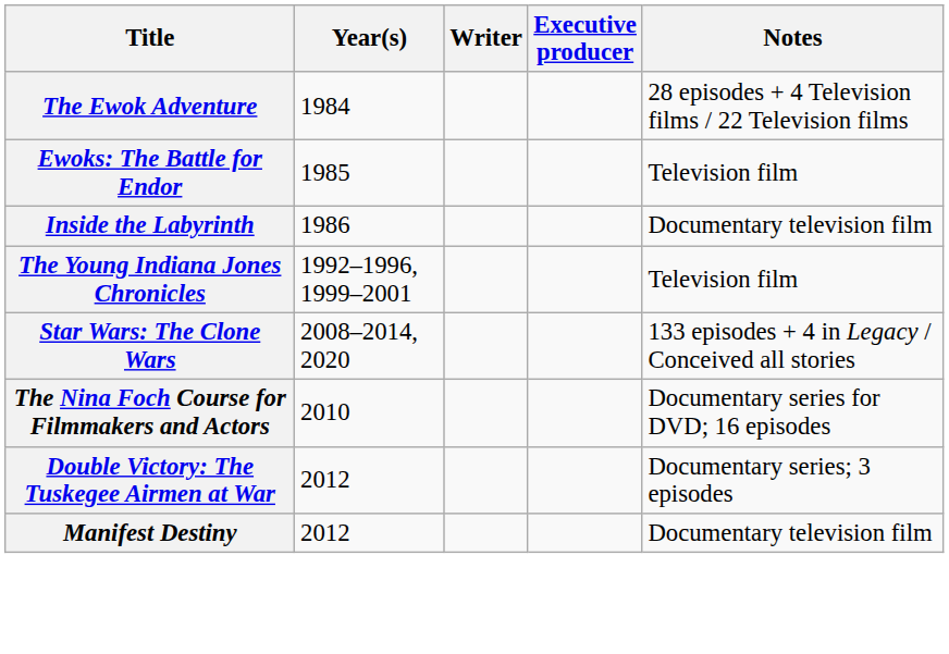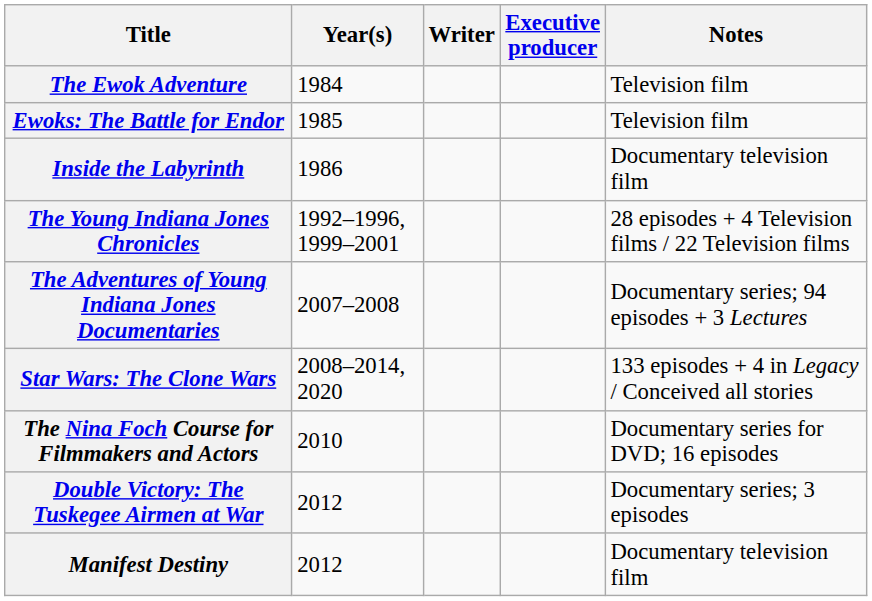 <table class="wikitable plainrowheaders sortable">
 <tr>
 <th>Title</th>
 <th>Year(s)</th>
 <th>Writer</th>
 <th><a href='#'>Executive<br>producer</a></th>
 <th>Notes</th>
 </tr>
 <tr>
 <th scope="row"><em><a href='#'>The Ewok Adventure</a></em></th>
 <td>1984</td>
 <td></td>
 <td></td>
-<td>28 episodes + 4 Television films / 22 Television films</td>
+<td>Television film</td>
 </tr>
 <tr>
 <th scope="row"><em><a href='#'>Ewoks: The Battle for Endor</a></em></th>
 <td>1985</td>
 <td></td>
 <td></td>
 <td>Television film</td>
 </tr>
 <tr>
 <th scope="row"><em><a href='#'>Inside the Labyrinth</a></em></th>
 <td>1986</td>
 <td></td>
 <td></td>
 <td>Documentary television film</td>
 </tr>
 <tr>
 <th scope="row"><em><a href='#'>The Young Indiana Jones Chronicles</a></em></th>
 <td>1992–1996, 1999–2001</td>
 <td></td>
 <td></td>
-<td>Television film</td>
+<td>28 episodes + 4 Television films / 22 Television films</td>
+</tr>
+<tr>
+<th scope="row"><em><a href='#'>The Adventures of Young Indiana Jones Documentaries</a></em></th>
+<td>2007–2008</td>
+<td></td>
+<td></td>
+<td>Documentary series; 94 episodes + 3 <em>Lectures</em></td>
 </tr>
 <tr>
 <th scope="row"><em><a href='#'>Star Wars: The Clone Wars</a></em></th>
 <td>2008–2014, 2020</td>
 <td></td>
 <td></td>
 <td>133 episodes + 4 in <em>Legacy</em> / Conceived all stories</td>
 </tr>
 <tr>
 <th scope="row"><em>The <a href='#'>Nina Foch</a> Course for Filmmakers and Actors</em></th>
 <td>2010</td>
 <td></td>
 <td></td>
 <td>Documentary series for DVD; 16 episodes</td>
 </tr>
 <tr>
 <th scope="row"><em><a href='#'>Double Victory: The Tuskegee Airmen at War</a></em></th>
 <td>2012</td>
 <td></td>
 <td></td>
 <td>Documentary series; 3 episodes</td>
 </tr>
 <tr>
 <th scope="row"><em>Manifest Destiny</em></th>
 <td>2012</td>
 <td></td>
 <td></td>
 <td>Documentary television film</td>
 </tr>
 </table>
